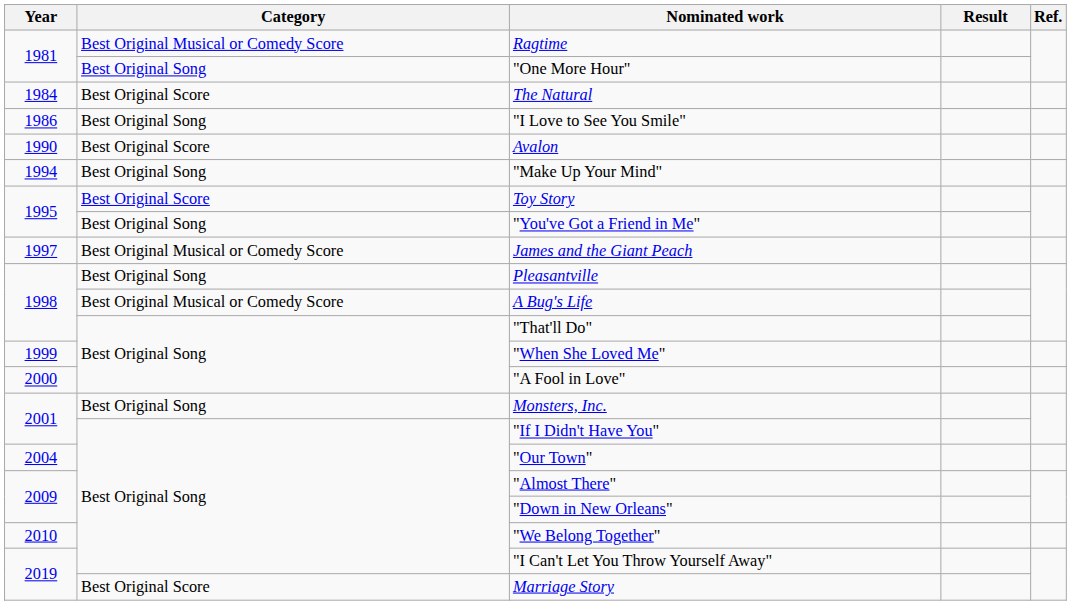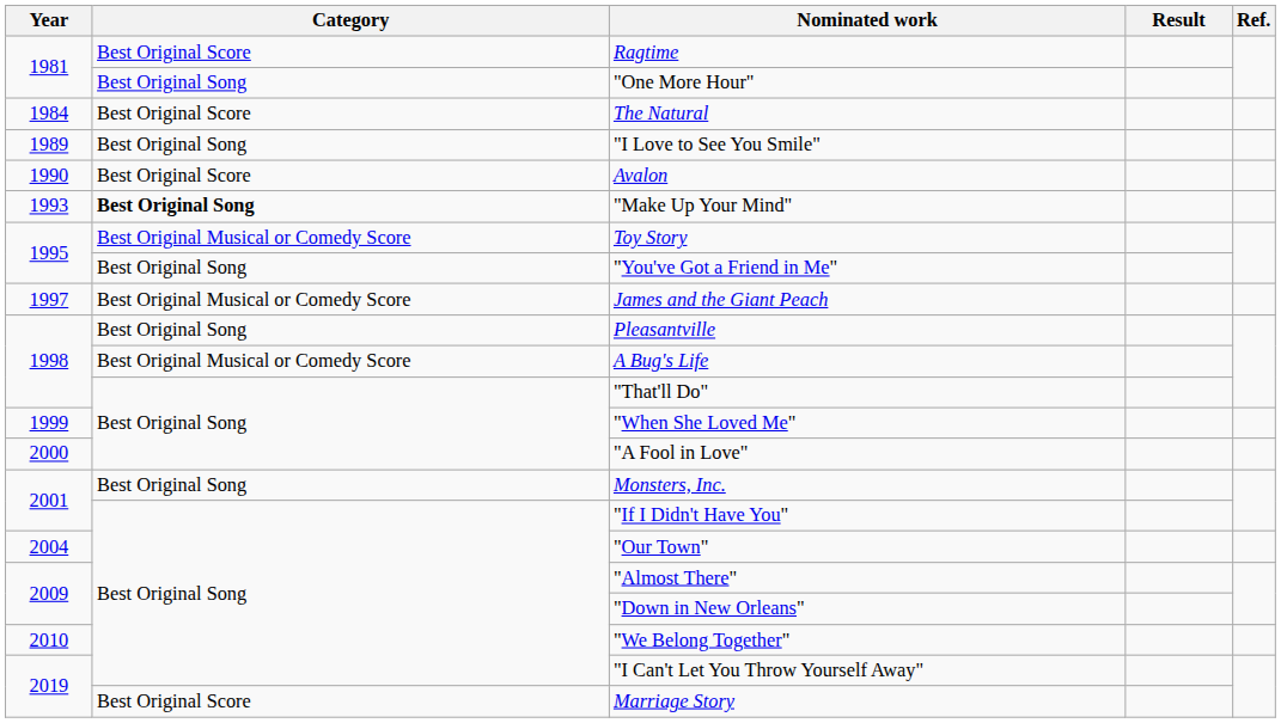 <table class="wikitable">
 <tr>
 <th scope="col" style="width:4em;">Year</th>
 <th scope="col" style="width:26em;">Category</th>
 <th scope="col" style="width:26em;">Nominated work</th>
 <th scope="col" style="width:5em;">Result</th>
 <th>Ref.</th>
 </tr>
 <tr>
 <td style="text-align:center;", rowspan="2"><a href='#'>1981</a></td>
-<td><a href='#'>Best Original Musical or Comedy Score</a></td>
+<td><a href='#'>Best Original Score</a></td>
 <td><em><a href='#'>Ragtime</a></em></td>
 <td></td>
 <td align="center" rowspan="2"></td>
 </tr>
 <tr>
 <td><a href='#'>Best Original Song</a></td>
 <td>"One More Hour" </td>
 <td></td>
 </tr>
 <tr>
 <td style="text-align:center;"><a href='#'>1984</a></td>
 <td>Best Original Score</td>
 <td><em><a href='#'>The Natural</a></em></td>
 <td></td>
 <td align="center"></td>
 </tr>
 <tr>
-<td style="text-align:center;"><a href='#'>1986</a></td>
+<td style="text-align:center;"><a href='#'>1989</a></td>
 <td>Best Original Song</td>
 <td>"I Love to See You Smile" </td>
 <td></td>
 <td align="center"></td>
 </tr>
 <tr>
 <td style="text-align:center;"><a href='#'>1990</a></td>
 <td>Best Original Score</td>
 <td><em><a href='#'>Avalon</a></em></td>
 <td></td>
 <td align="center"></td>
 </tr>
 <tr>
-<td style="text-align:center;"><a href='#'>1994</a></td>
-<td>Best Original Song</td>
+<td style="text-align:center;"><a href='#'>1993</a></td>
+<td><strong>Best Original Song</strong></td>
 <td>"Make Up Your Mind" </td>
 <td></td>
 <td align="center"></td>
 </tr>
 <tr>
 <td style="text-align:center;", rowspan="2"><a href='#'>1995</a></td>
-<td><a href='#'>Best Original Score</a></td>
+<td><a href='#'>Best Original Musical or Comedy Score</a></td>
 <td><em><a href='#'>Toy Story</a></em></td>
 <td></td>
 <td align="center" rowspan="2"></td>
 </tr>
 <tr>
 <td>Best Original Song</td>
 <td>"<a href='#'>You've Got a Friend in Me</a>" </td>
 <td></td>
 </tr>
 <tr>
 <td style="text-align:center;"><a href='#'>1997</a></td>
 <td>Best Original Musical or Comedy Score</td>
 <td><em><a href='#'>James and the Giant Peach</a></em></td>
 <td></td>
 <td align="center"></td>
 </tr>
 <tr>
 <td style="text-align:center;", rowspan="3"><a href='#'>1998</a></td>
 <td>Best Original Song</td>
 <td><em><a href='#'>Pleasantville</a></em></td>
 <td></td>
 <td align="center" rowspan="3"></td>
 </tr>
 <tr>
 <td>Best Original Musical or Comedy Score</td>
 <td><em><a href='#'>A Bug's Life</a></em></td>
 <td></td>
 </tr>
 <tr>
 <td rowspan="3">Best Original Song</td>
 <td>"That'll Do" </td>
 <td></td>
 </tr>
 <tr>
 <td style="text-align:center;"><a href='#'>1999</a></td>
 <td>"<a href='#'>When She Loved Me</a>" </td>
 <td></td>
 <td align="center"></td>
 </tr>
 <tr>
 <td style="text-align:center;"><a href='#'>2000</a></td>
 <td>"A Fool in Love" </td>
 <td></td>
 <td align="center"></td>
 </tr>
 <tr>
 <td style="text-align:center;", rowspan="2"><a href='#'>2001</a></td>
 <td>Best Original Song</td>
 <td><em><a href='#'>Monsters, Inc.</a></em></td>
 <td></td>
 <td align="center" rowspan="2"></td>
 </tr>
 <tr>
 <td rowspan="6">Best Original Song</td>
 <td>"<a href='#'>If I Didn't Have You</a>" </td>
 <td></td>
 </tr>
 <tr>
 <td style="text-align:center;"><a href='#'>2004</a></td>
 <td>"<a href='#'>Our Town</a>" </td>
 <td></td>
 <td align="center"></td>
 </tr>
 <tr>
 <td style="text-align:center;", rowspan="2"><a href='#'>2009</a></td>
 <td>"<a href='#'>Almost There</a>" </td>
 <td></td>
 <td align="center" rowspan="2"></td>
 </tr>
 <tr>
 <td>"<a href='#'>Down in New Orleans</a>" </td>
 <td></td>
 </tr>
 <tr>
 <td style="text-align:center;"><a href='#'>2010</a></td>
 <td>"<a href='#'>We Belong Together</a>" </td>
 <td></td>
 <td align="center"></td>
 </tr>
 <tr>
 <td style="text-align:center;", rowspan="2"><a href='#'>2019</a></td>
 <td>"I Can't Let You Throw Yourself Away" </td>
 <td></td>
 <td align="center" rowspan="2"></td>
 </tr>
 <tr>
 <td>Best Original Score</td>
 <td><em><a href='#'>Marriage Story</a></em></td>
 <td></td>
 </tr>
 </table>
